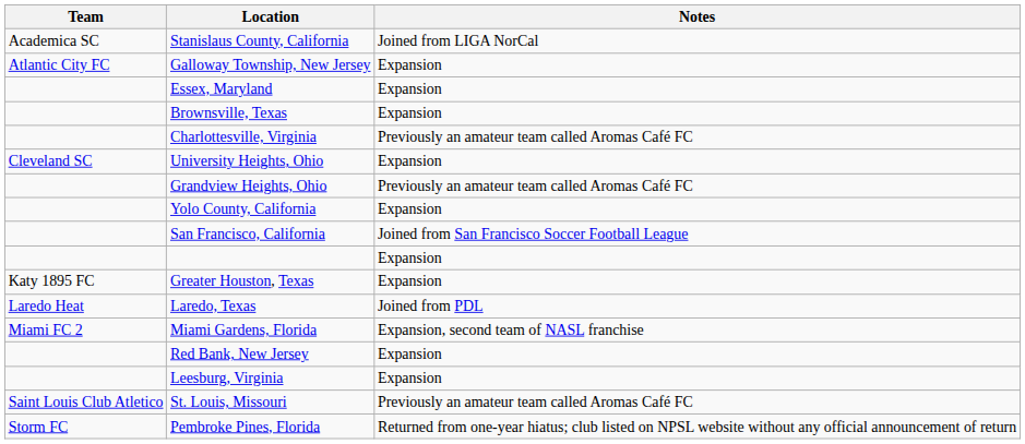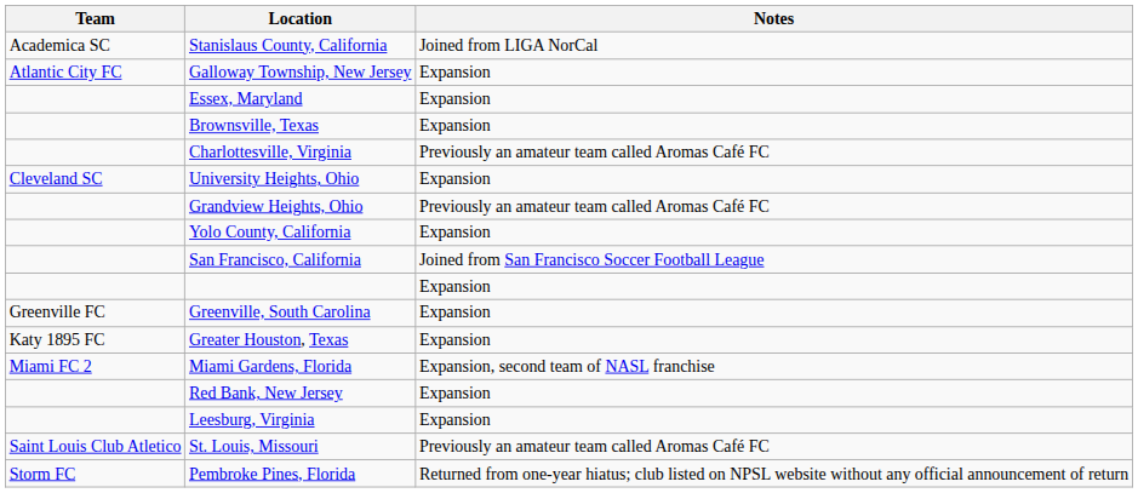 <table class="wikitable sortable">
 <tr>
 <th>Team</th>
 <th>Location</th>
 <th class=unsortable>Notes</th>
 </tr>
 <tr>
 <td>Academica SC</td>
 <td><a href='#'>Stanislaus County, California</a></td>
 <td>Joined from LIGA NorCal</td>
 </tr>
 <tr>
 <td><a href='#'>Atlantic City FC</a></td>
 <td><a href='#'>Galloway Township, New Jersey</a></td>
 <td>Expansion</td>
 </tr>
 <tr>
 <td></td>
 <td><a href='#'>Essex, Maryland</a></td>
 <td>Expansion</td>
 </tr>
 <tr>
 <td></td>
 <td><a href='#'>Brownsville, Texas</a></td>
 <td>Expansion</td>
 </tr>
 <tr>
 <td></td>
 <td><a href='#'>Charlottesville, Virginia</a></td>
 <td>Previously an amateur team called Aromas Café FC</td>
 </tr>
 <tr>
 <td><a href='#'>Cleveland SC</a></td>
 <td><a href='#'>University Heights, Ohio</a></td>
 <td>Expansion</td>
 </tr>
 <tr>
 <td></td>
 <td><a href='#'>Grandview Heights, Ohio</a></td>
 <td>Previously an amateur team called Aromas Café FC</td>
 </tr>
 <tr>
 <td></td>
 <td><a href='#'>Yolo County, California</a></td>
 <td>Expansion</td>
 </tr>
 <tr>
 <td></td>
 <td><a href='#'>San Francisco, California</a></td>
 <td>Joined from <a href='#'>San Francisco Soccer Football League</a></td>
 </tr>
 <tr>
 <td></td>
 <td></td>
 <td>Expansion</td>
 </tr>
 <tr>
+<td>Greenville FC</td>
+<td><a href='#'>Greenville, South Carolina</a></td>
+<td>Expansion</td>
+</tr>
+<tr>
 <td>Katy 1895 FC</td>
 <td><a href='#'>Greater Houston</a>, <a href='#'>Texas</a></td>
 <td>Expansion</td>
-</tr>
-<tr>
-<td><a href='#'>Laredo Heat</a></td>
-<td><a href='#'>Laredo, Texas</a></td>
-<td>Joined from <a href='#'>PDL</a></td>
 </tr>
 <tr>
 <td><a href='#'>Miami FC 2</a></td>
 <td><a href='#'>Miami Gardens, Florida</a></td>
 <td>Expansion, second team of <a href='#'>NASL</a> franchise</td>
 </tr>
 <tr>
 <td></td>
 <td><a href='#'>Red Bank, New Jersey</a></td>
 <td>Expansion</td>
 </tr>
 <tr>
 <td></td>
 <td><a href='#'>Leesburg, Virginia</a></td>
 <td>Expansion</td>
 </tr>
 <tr>
 <td><a href='#'>Saint Louis Club Atletico</a></td>
 <td><a href='#'>St. Louis, Missouri</a></td>
 <td>Previously an amateur team called Aromas Café FC</td>
 </tr>
 <tr>
 <td><a href='#'>Storm FC</a></td>
 <td><a href='#'>Pembroke Pines, Florida</a></td>
 <td>Returned from one-year hiatus; club listed on NPSL website without any official announcement of return</td>
 </tr>
 </table>
